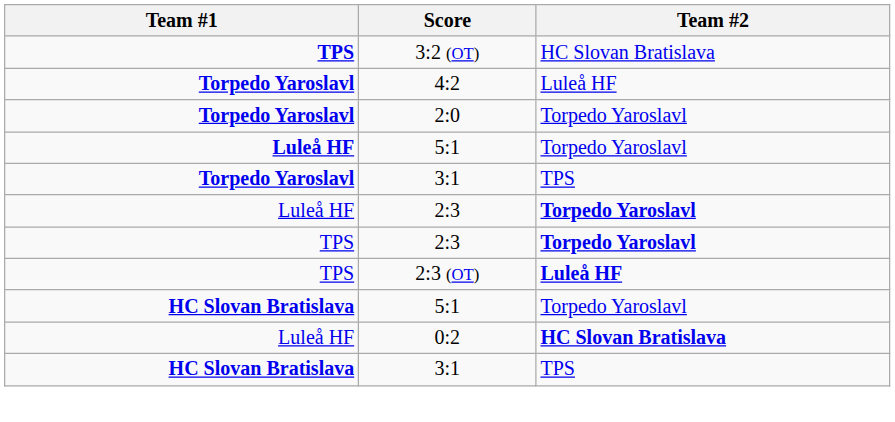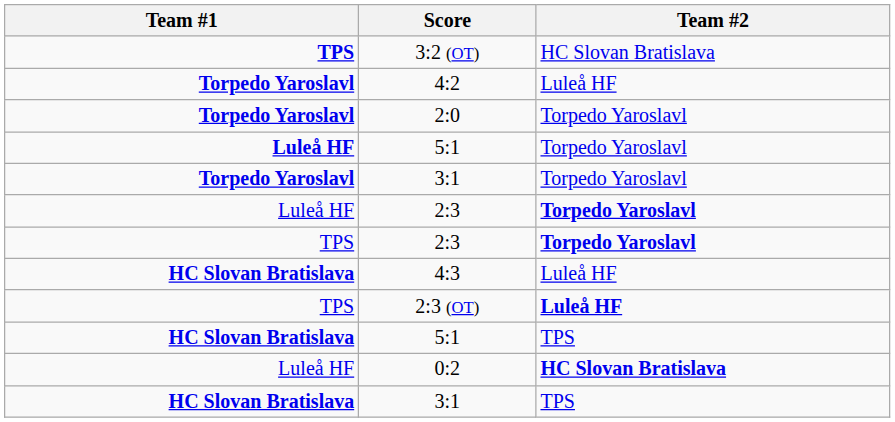 <table class="wikitable" style="text-align: center;">
 <tr>
 <th width=22%>Team #1</th>
 <th width=11%>Score</th>
 <th width=22%>Team #2</th>
 </tr>
 <tr>
 <td style="text-align: right;"><strong><a href='#'>TPS</a></strong> </td>
 <td>3:2 <small>(<a href='#'>OT</a>)</small></td>
 <td style="text-align: left;"> <a href='#'>HC Slovan Bratislava</a></td>
 </tr>
 <tr>
 <td style="text-align: right;"><strong><a href='#'>Torpedo Yaroslavl</a></strong> </td>
 <td>4:2</td>
 <td style="text-align: left;"> <a href='#'>Luleå HF</a></td>
 </tr>
 <tr>
 <td style="text-align: right;"><strong><a href='#'>Torpedo Yaroslavl</a></strong> </td>
 <td>2:0</td>
 <td style="text-align: left;"> <a href='#'>Torpedo Yaroslavl</a></td>
 </tr>
 <tr>
 <td style="text-align: right;"><strong><a href='#'>Luleå HF</a></strong> </td>
 <td>5:1</td>
 <td style="text-align: left;"> <a href='#'>Torpedo Yaroslavl</a></td>
 </tr>
 <tr>
 <td style="text-align: right;"><strong><a href='#'>Torpedo Yaroslavl</a></strong> </td>
 <td>3:1</td>
-<td style="text-align: left;"> <a href='#'>TPS</a></td>
+<td style="text-align: left;"> <a href='#'>Torpedo Yaroslavl</a></td>
 </tr>
 <tr>
 <td style="text-align: right;"><a href='#'>Luleå HF</a> </td>
 <td>2:3</td>
 <td style="text-align: left;"> <strong><a href='#'>Torpedo Yaroslavl</a></strong></td>
 </tr>
 <tr>
 <td style="text-align: right;"><a href='#'>TPS</a> </td>
 <td>2:3</td>
 <td style="text-align: left;"> <strong><a href='#'>Torpedo Yaroslavl</a></strong></td>
 </tr>
 <tr>
+<td style="text-align: right;"><strong><a href='#'>HC Slovan Bratislava</a></strong> </td>
+<td>4:3</td>
+<td style="text-align: left;"> <a href='#'>Luleå HF</a></td>
+</tr>
+<tr>
 <td style="text-align: right;"><a href='#'>TPS</a> </td>
 <td>2:3 <small>(<a href='#'>OT</a>)</small></td>
 <td style="text-align: left;"> <strong><a href='#'>Luleå HF</a></strong></td>
 </tr>
 <tr>
 <td style="text-align: right;"><strong><a href='#'>HC Slovan Bratislava</a></strong> </td>
 <td>5:1</td>
-<td style="text-align: left;"> <a href='#'>Torpedo Yaroslavl</a></td>
+<td style="text-align: left;"> <a href='#'>TPS</a></td>
 </tr>
 <tr>
 <td style="text-align: right;"><a href='#'>Luleå HF</a> </td>
 <td>0:2</td>
 <td style="text-align: left;"> <strong><a href='#'>HC Slovan Bratislava</a></strong></td>
 </tr>
 <tr>
 <td style="text-align: right;"><strong><a href='#'>HC Slovan Bratislava</a></strong> </td>
 <td>3:1</td>
 <td style="text-align: left;"> <a href='#'>TPS</a></td>
 </tr>
 </table>
